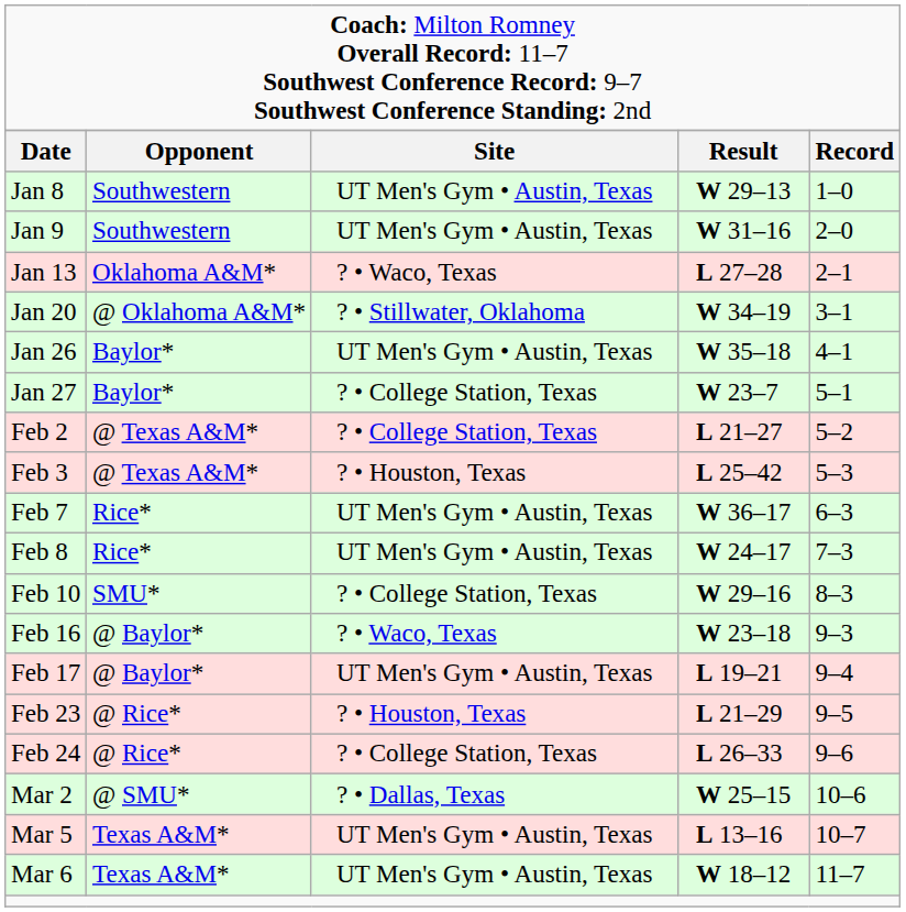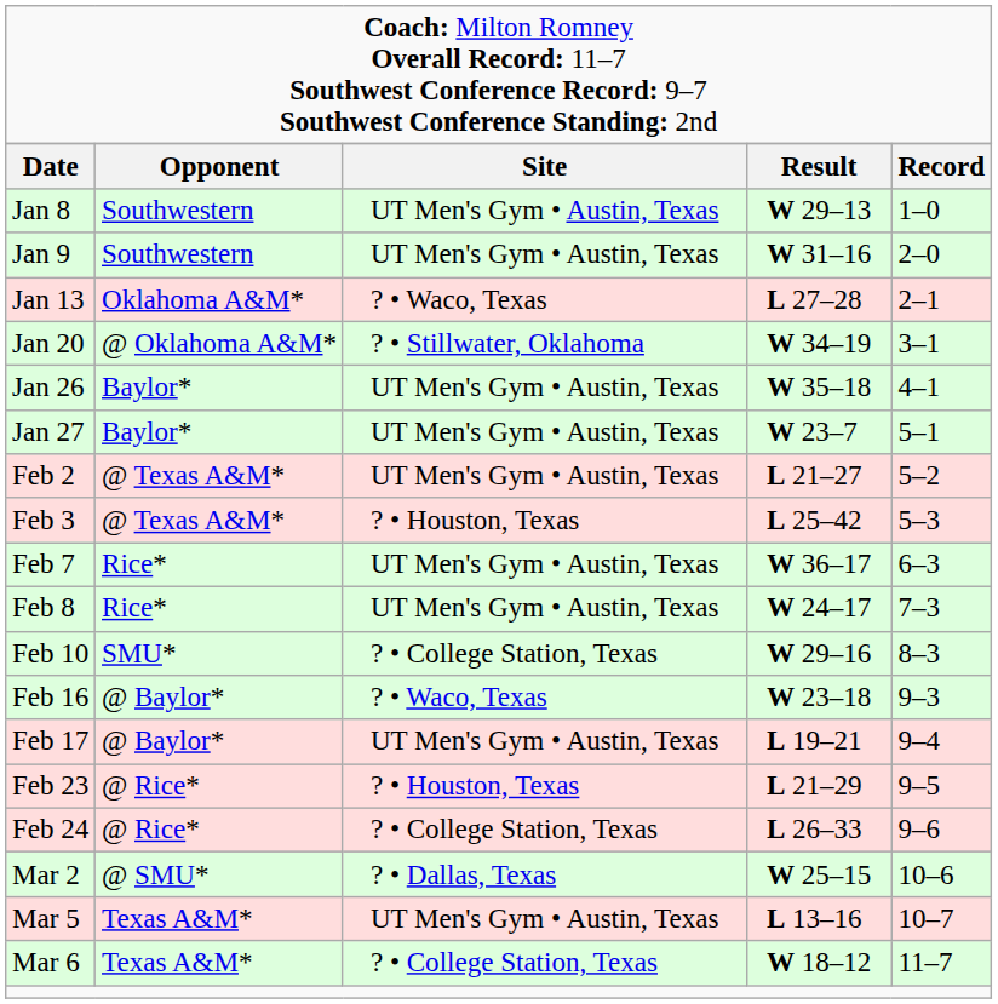 <table class="wikitable">
 <tr>
 <td colspan=8 style="text-align: center;"><strong>Coach:</strong> <a href='#'>Milton Romney</a><br><strong>Overall Record:</strong> 11–7<br><strong>Southwest Conference Record:</strong> 9–7<br><strong>Southwest Conference Standing:</strong> 2nd</td>
 </tr>
 <tr>
 </tr>
 <tr>
 <th>Date</th>
 <th>Opponent</th>
 <th>Site</th>
 <th>Result</th>
 <th>Record</th>
 </tr>
 <tr style="background: #ddffdd;">
 <td>Jan 8</td>
 <td><a href='#'>Southwestern</a></td>
 <td>   UT Men's Gym • <a href='#'>Austin, Texas</a>   </td>
 <td>  <strong>W</strong> 29–13  </td>
 <td>1–0</td>
 </tr>
 <tr style="background: #ddffdd;">
 <td>Jan 9</td>
 <td><a href='#'>Southwestern</a></td>
 <td>   UT Men's Gym • Austin, Texas   </td>
 <td>  <strong>W</strong> 31–16  </td>
 <td>2–0</td>
 </tr>
 <tr style="background: #ffdddd;">
 <td>Jan 13</td>
 <td><a href='#'>Oklahoma A&M</a>*</td>
 <td>   ? • Waco, Texas   </td>
 <td>  <strong>L</strong> 27–28  </td>
 <td>2–1</td>
 </tr>
 <tr style="background: #ddffdd;">
 <td>Jan 20</td>
 <td>@ <a href='#'>Oklahoma A&M</a>*</td>
 <td>   ? • <a href='#'>Stillwater, Oklahoma</a>   </td>
 <td>  <strong>W</strong> 34–19  </td>
 <td>3–1</td>
 </tr>
 <tr style="background: #ddffdd;">
 <td>Jan 26</td>
 <td><a href='#'>Baylor</a>*</td>
 <td>   UT Men's Gym • Austin, Texas   </td>
 <td>  <strong>W</strong> 35–18  </td>
 <td>4–1</td>
 </tr>
 <tr style="background: #ddffdd;">
 <td>Jan 27</td>
 <td><a href='#'>Baylor</a>*</td>
-<td>   ? • College Station, Texas   </td>
+<td>   UT Men's Gym • Austin, Texas   </td>
 <td>  <strong>W</strong> 23–7  </td>
 <td>5–1</td>
 </tr>
 <tr style="background: #ffdddd;">
 <td>Feb 2</td>
 <td>@ <a href='#'>Texas A&M</a>*</td>
-<td>   ? • <a href='#'>College Station, Texas</a>   </td>
+<td>   UT Men's Gym • Austin, Texas   </td>
 <td>  <strong>L</strong> 21–27  </td>
 <td>5–2</td>
 </tr>
 <tr style="background: #ffdddd;">
 <td>Feb 3</td>
 <td>@ <a href='#'>Texas A&M</a>*</td>
 <td>   ? • Houston, Texas   </td>
 <td>  <strong>L</strong> 25–42   </td>
 <td>5–3</td>
 </tr>
 <tr style="background: #ddffdd;">
 <td>Feb 7</td>
 <td><a href='#'>Rice</a>*</td>
 <td>   UT Men's Gym • Austin, Texas   </td>
 <td>  <strong>W</strong> 36–17  </td>
 <td>6–3</td>
 </tr>
 <tr style="background: #ddffdd;">
 <td>Feb 8</td>
 <td><a href='#'>Rice</a>*</td>
 <td>   UT Men's Gym • Austin, Texas   </td>
 <td>  <strong>W</strong> 24–17  </td>
 <td>7–3</td>
 </tr>
 <tr style="background: #ddffdd;">
 <td>Feb 10</td>
 <td><a href='#'>SMU</a>*</td>
 <td>   ? • College Station, Texas   </td>
 <td>  <strong>W</strong> 29–16  </td>
 <td>8–3</td>
 </tr>
 <tr style="background: #ddffdd;">
 <td>Feb 16</td>
 <td>@ <a href='#'>Baylor</a>*</td>
 <td>   ? • <a href='#'>Waco, Texas</a>   </td>
 <td>  <strong>W</strong> 23–18  </td>
 <td>9–3</td>
 </tr>
 <tr style="background: #ffdddd;">
 <td>Feb 17</td>
 <td>@ <a href='#'>Baylor</a>*</td>
 <td>   UT Men's Gym • Austin, Texas   </td>
 <td>  <strong>L</strong> 19–21  </td>
 <td>9–4</td>
 </tr>
 <tr style="background: #ffdddd;">
 <td>Feb 23</td>
 <td>@ <a href='#'>Rice</a>*</td>
 <td>   ? • <a href='#'>Houston, Texas</a>   </td>
 <td>  <strong>L</strong> 21–29  </td>
 <td>9–5</td>
 </tr>
 <tr style="background: #ffdddd;">
 <td>Feb 24</td>
 <td>@ <a href='#'>Rice</a>*</td>
 <td>   ? • College Station, Texas   </td>
 <td>  <strong>L</strong> 26–33  </td>
 <td>9–6</td>
 </tr>
 <tr style="background: #ddffdd;">
 <td>Mar 2</td>
 <td>@ <a href='#'>SMU</a>*</td>
 <td>   ? • <a href='#'>Dallas, Texas</a>   </td>
 <td>  <strong>W</strong> 25–15  </td>
 <td>10–6</td>
 </tr>
 <tr style="background: #ffdddd;">
 <td>Mar 5</td>
 <td><a href='#'>Texas A&M</a>*</td>
 <td>   UT Men's Gym • Austin, Texas   </td>
 <td>  <strong>L</strong> 13–16  </td>
 <td>10–7</td>
 </tr>
 <tr style="background: #ddffdd;">
 <td>Mar 6</td>
 <td><a href='#'>Texas A&M</a>*</td>
-<td>   UT Men's Gym • Austin, Texas   </td>
+<td>   ? • <a href='#'>College Station, Texas</a>   </td>
 <td>  <strong>W</strong> 18–12  </td>
 <td>11–7</td>
 </tr>
 <tr>
 <td colspan=8></td>
 </tr>
 </table>
